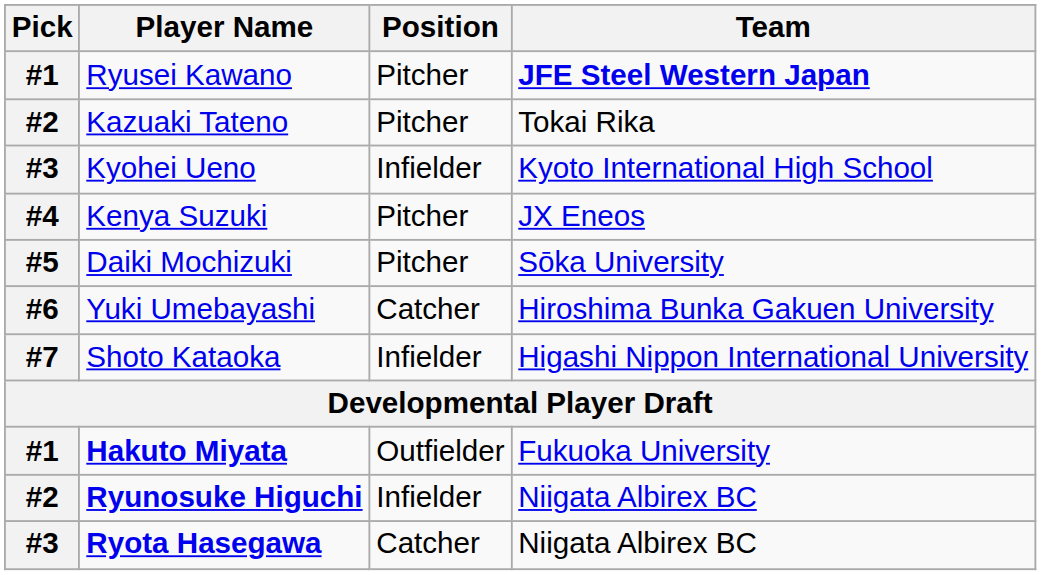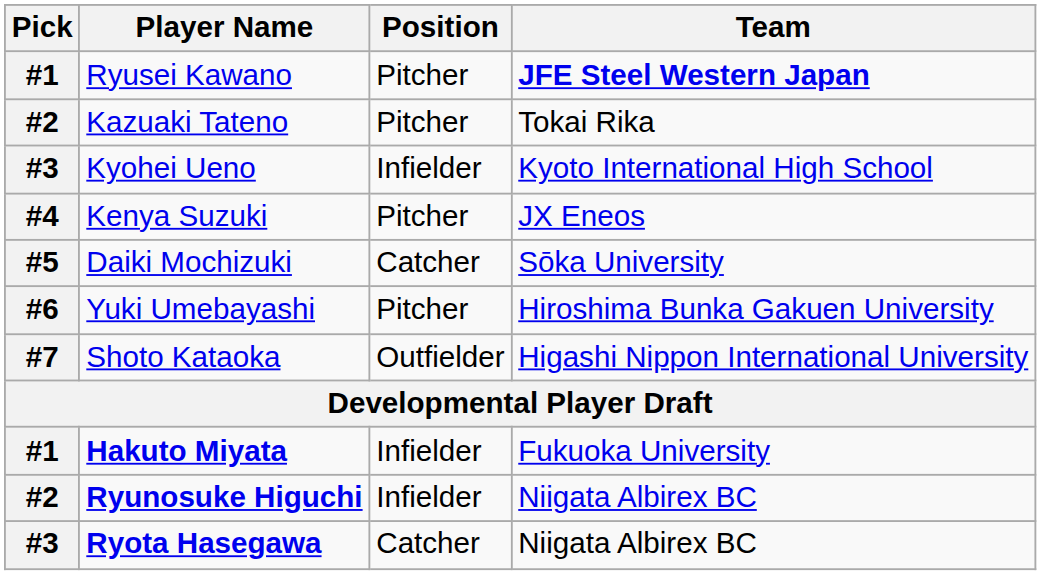 <table class="wikitable">
 <tr>
 <th>Pick</th>
 <th>Player Name</th>
 <th>Position</th>
 <th>Team</th>
 </tr>
 <tr>
 <th>#1</th>
 <td><a href='#'>Ryusei Kawano</a></td>
 <td>Pitcher</td>
 <td><strong><a href='#'>JFE Steel Western Japan</a></strong></td>
 </tr>
 <tr>
 <th>#2</th>
 <td><a href='#'>Kazuaki Tateno</a></td>
 <td>Pitcher</td>
 <td>Tokai Rika</td>
 </tr>
 <tr>
 <th>#3</th>
 <td><a href='#'>Kyohei Ueno</a></td>
 <td>Infielder</td>
 <td><a href='#'>Kyoto International High School</a></td>
 </tr>
 <tr>
 <th>#4</th>
 <td><a href='#'>Kenya Suzuki</a></td>
 <td>Pitcher</td>
 <td><a href='#'>JX Eneos</a></td>
 </tr>
 <tr>
 <th>#5</th>
 <td><a href='#'>Daiki Mochizuki</a></td>
-<td>Pitcher</td>
+<td>Catcher</td>
 <td><a href='#'>Sōka University</a></td>
 </tr>
 <tr>
 <th>#6</th>
 <td><a href='#'>Yuki Umebayashi</a></td>
-<td>Catcher</td>
+<td>Pitcher</td>
 <td><a href='#'>Hiroshima Bunka Gakuen University</a></td>
 </tr>
 <tr>
 <th>#7</th>
 <td><a href='#'>Shoto Kataoka</a></td>
-<td>Infielder</td>
+<td>Outfielder</td>
 <td><a href='#'>Higashi Nippon International University</a></td>
 </tr>
 <tr>
 <th colspan="5">Developmental Player Draft</th>
 </tr>
 <tr>
 <th>#1</th>
 <td><strong><a href='#'>Hakuto Miyata</a></strong></td>
-<td>Outfielder</td>
+<td>Infielder</td>
 <td><a href='#'>Fukuoka University</a></td>
 </tr>
 <tr>
 <th>#2</th>
 <td><strong><a href='#'>Ryunosuke Higuchi</a></strong></td>
 <td>Infielder</td>
 <td><a href='#'>Niigata Albirex BC</a></td>
 </tr>
 <tr>
 <th>#3</th>
 <td><strong><a href='#'>Ryota Hasegawa</a></strong></td>
 <td>Catcher</td>
 <td>Niigata Albirex BC</td>
 </tr>
 </table>
